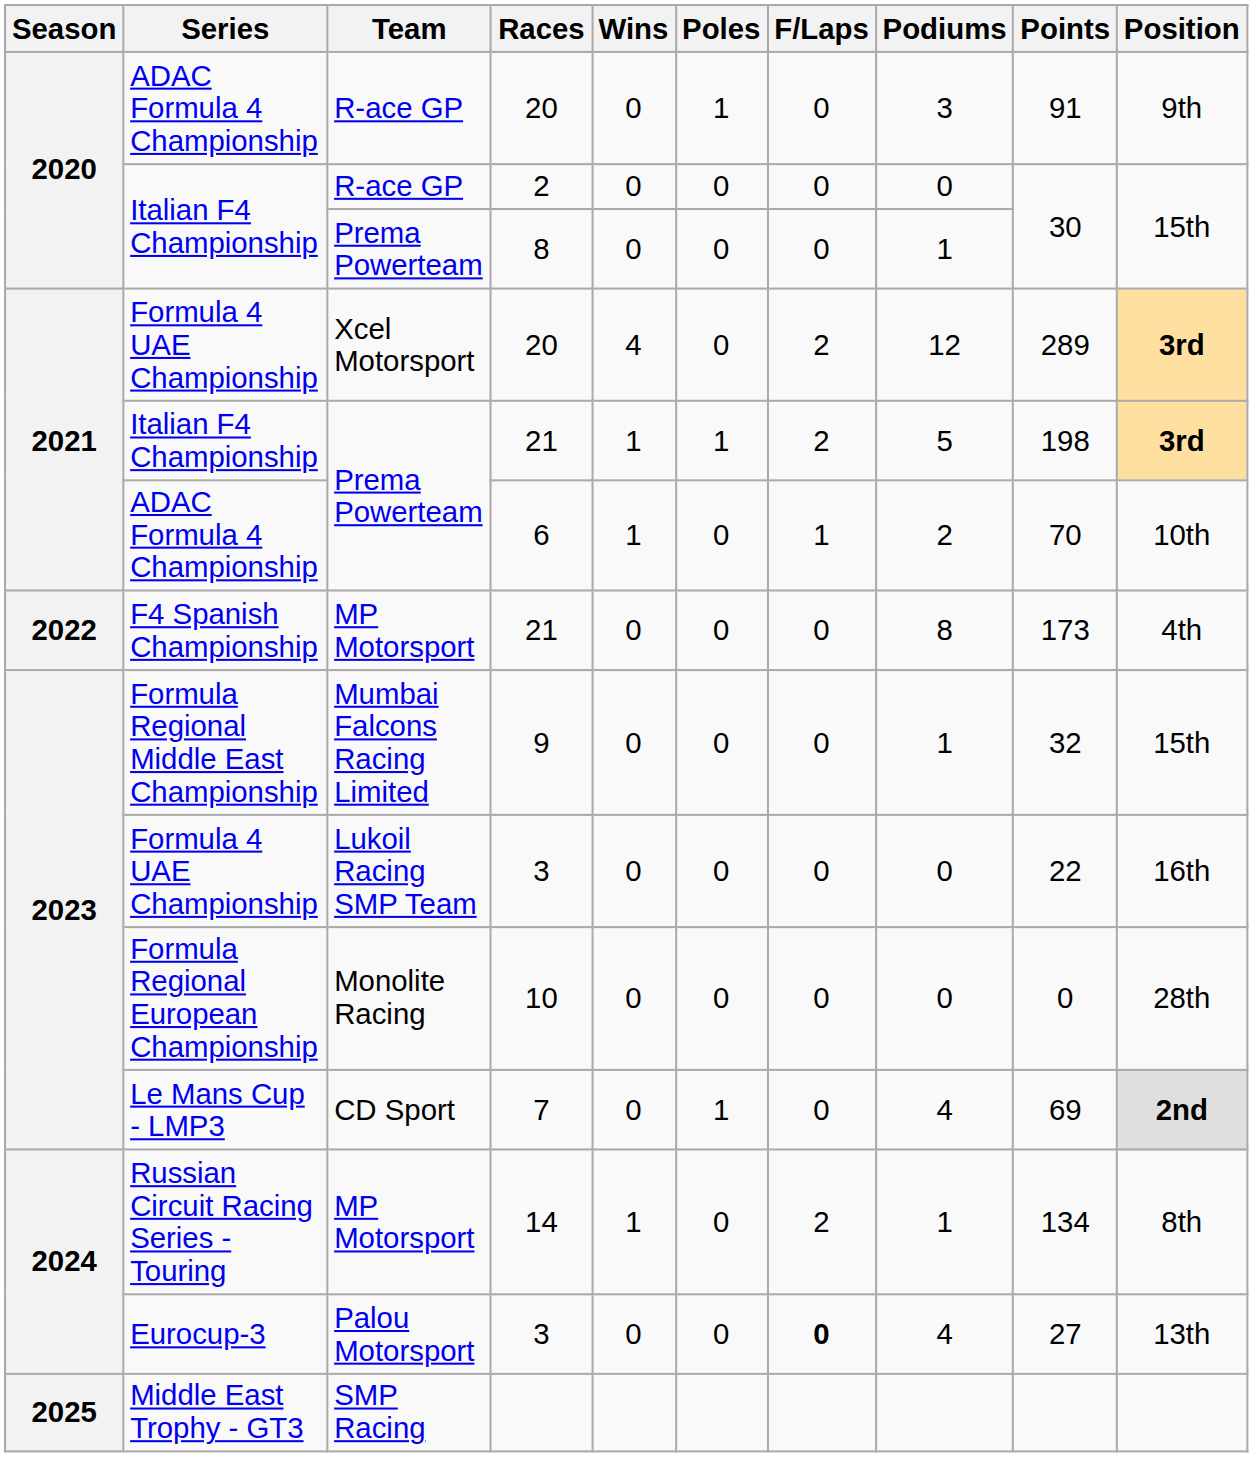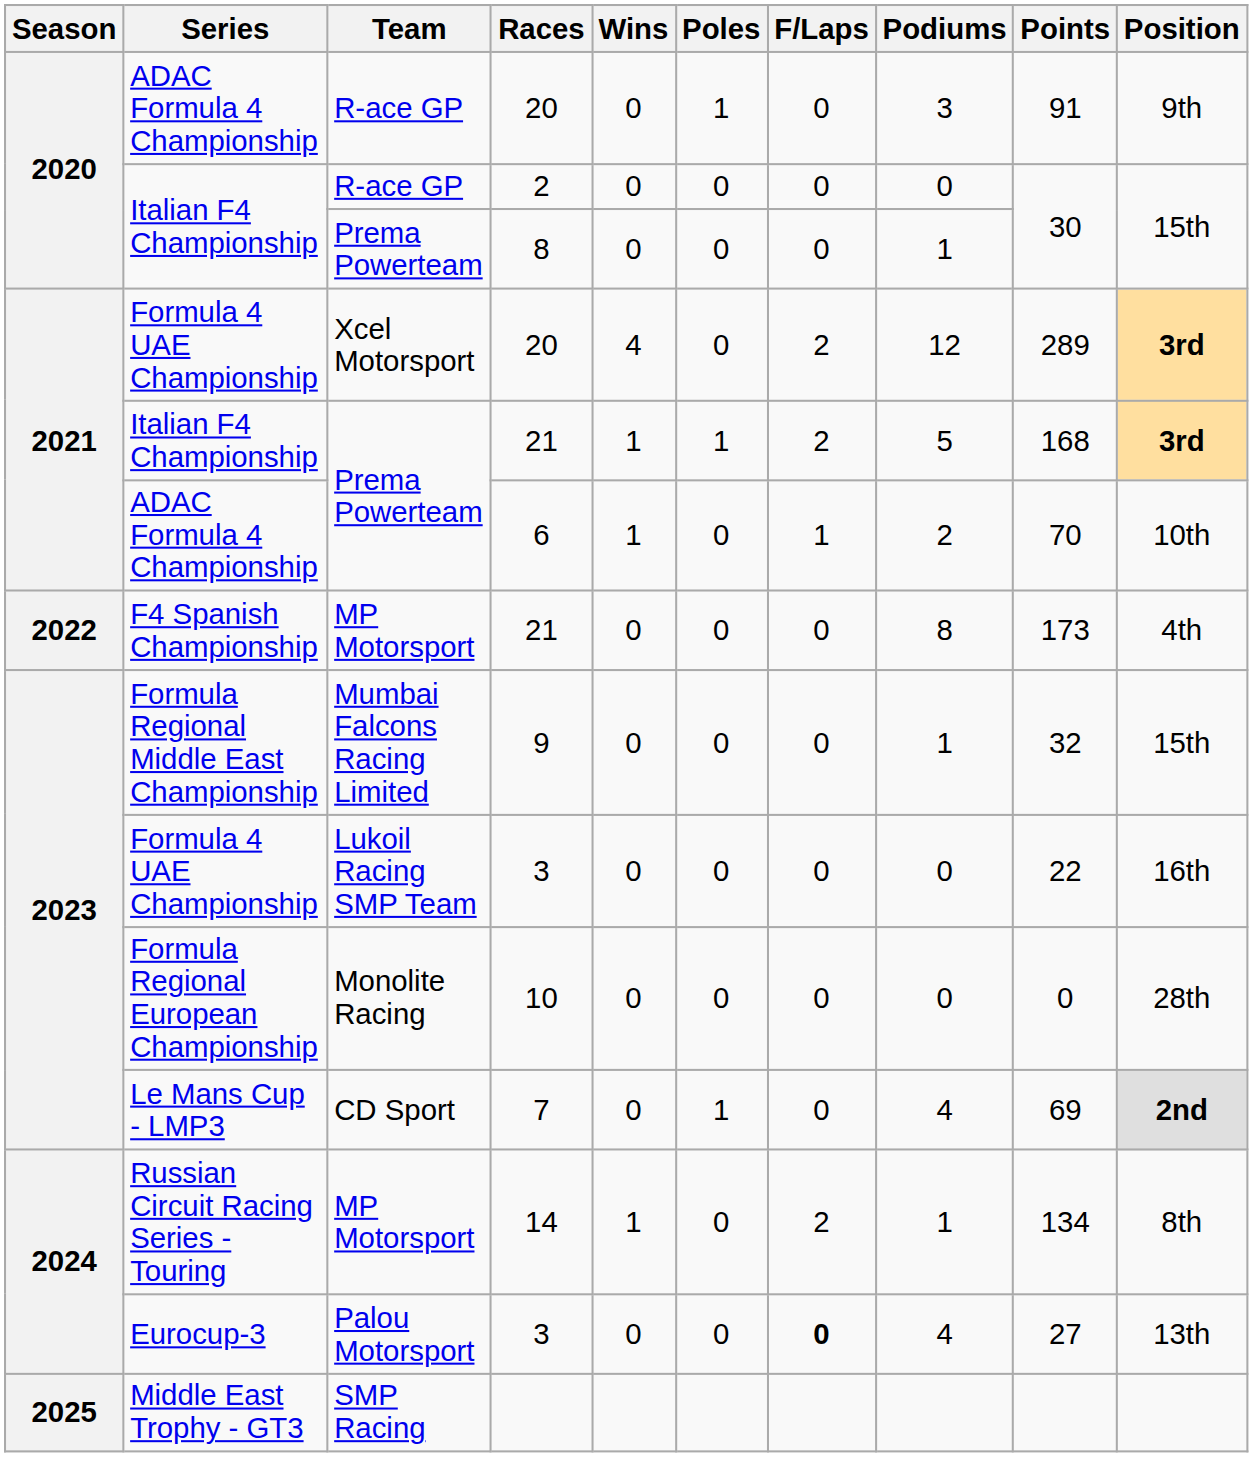 <table class="wikitable" style="font-size: 90%; text-align:center">
 <tr>
 <th>Season</th>
 <th>Series</th>
 <th>Team</th>
 <th>Races</th>
 <th>Wins</th>
 <th>Poles</th>
 <th>F/Laps</th>
 <th>Podiums</th>
 <th>Points</th>
 <th>Position</th>
 </tr>
 <tr>
 <th rowspan="3">2020</th>
 <td align="left"><a href='#'>ADAC Formula 4 Championship</a></td>
 <td align="left"><a href='#'>R-ace GP</a></td>
 <td>20</td>
 <td>0</td>
 <td>1</td>
 <td>0</td>
 <td>3</td>
 <td>91</td>
 <td>9th</td>
 </tr>
 <tr>
 <td rowspan="2" align="left"><a href='#'>Italian F4 Championship</a></td>
 <td align="left"><a href='#'>R-ace GP</a></td>
 <td>2</td>
 <td>0</td>
 <td>0</td>
 <td>0</td>
 <td>0</td>
 <td rowspan="2">30</td>
 <td rowspan="2">15th</td>
 </tr>
 <tr>
 <td align="left"><a href='#'>Prema Powerteam</a></td>
 <td>8</td>
 <td>0</td>
 <td>0</td>
 <td>0</td>
 <td>1</td>
 </tr>
 <tr>
 <th rowspan="3">2021</th>
 <td align="left"><a href='#'>Formula 4 UAE Championship</a></td>
 <td align="left">Xcel Motorsport</td>
 <td>20</td>
 <td>4</td>
 <td>0</td>
 <td>2</td>
 <td>12</td>
 <td>289</td>
 <td style="background:#FFDF9F;"><strong>3rd</strong></td>
 </tr>
 <tr>
 <td align="left"><a href='#'>Italian F4 Championship</a></td>
 <td rowspan="2" align="left"><a href='#'>Prema Powerteam</a></td>
 <td>21</td>
 <td>1</td>
 <td>1</td>
 <td>2</td>
 <td>5</td>
-<td>198</td>
+<td>168</td>
 <td style="background:#FFDF9F;"><strong>3rd</strong></td>
 </tr>
 <tr>
 <td align="left"><a href='#'>ADAC Formula 4 Championship</a></td>
 <td>6</td>
 <td>1</td>
 <td>0</td>
 <td>1</td>
 <td>2</td>
 <td>70</td>
 <td>10th</td>
 </tr>
 <tr>
 <th>2022</th>
 <td align="left"><a href='#'>F4 Spanish Championship</a></td>
 <td align="left"><a href='#'>MP Motorsport</a></td>
 <td>21</td>
 <td>0</td>
 <td>0</td>
 <td>0</td>
 <td>8</td>
 <td>173</td>
 <td>4th</td>
 </tr>
 <tr>
 <th rowspan="4">2023</th>
 <td align="left"><a href='#'>Formula Regional Middle East Championship</a></td>
 <td align="left"><a href='#'>Mumbai Falcons Racing Limited</a></td>
 <td>9</td>
 <td>0</td>
 <td>0</td>
 <td>0</td>
 <td>1</td>
 <td>32</td>
 <td>15th</td>
 </tr>
 <tr>
 <td align=left><a href='#'>Formula 4 UAE Championship</a></td>
 <td align=left><a href='#'>Lukoil Racing SMP Team</a></td>
 <td>3</td>
 <td>0</td>
 <td>0</td>
 <td>0</td>
 <td>0</td>
 <td>22</td>
 <td>16th</td>
 </tr>
 <tr>
 <td align=left><a href='#'>Formula Regional European Championship</a></td>
 <td align=left>Monolite Racing</td>
 <td>10</td>
 <td>0</td>
 <td>0</td>
 <td>0</td>
 <td>0</td>
 <td>0</td>
 <td>28th</td>
 </tr>
 <tr>
 <td align=left><a href='#'>Le Mans Cup - LMP3</a></td>
 <td align=left>CD Sport</td>
 <td>7</td>
 <td>0</td>
 <td>1</td>
 <td>0</td>
 <td>4</td>
 <td>69</td>
 <td style="background:#DFDFDF;"><strong>2nd</strong></td>
 </tr>
 <tr>
 <th rowspan="2">2024</th>
 <td align=left><a href='#'>Russian Circuit Racing Series - Touring</a></td>
 <td align=left><a href='#'>MP Motorsport</a></td>
 <td>14</td>
 <td>1</td>
 <td>0</td>
 <td>2</td>
 <td>1</td>
 <td>134</td>
 <td>8th</td>
 </tr>
 <tr>
 <td align=left><a href='#'>Eurocup-3</a></td>
 <td align=left><a href='#'>Palou Motorsport</a></td>
 <td>3</td>
 <td>0</td>
 <td>0</td>
 <td><strong>0</strong></td>
 <td>4</td>
 <td>27</td>
 <td>13th</td>
 </tr>
 <tr>
 <th>2025</th>
 <td align=left><a href='#'>Middle East Trophy - GT3</a></td>
 <td align=left><a href='#'>SMP Racing</a></td>
 <td></td>
 <td></td>
 <td></td>
 <td></td>
 <td></td>
 <td></td>
 <td></td>
 </tr>
 </table>
